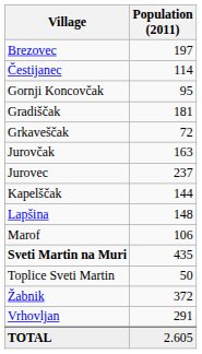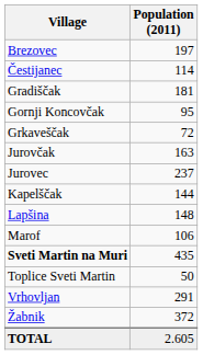 <table class="sortable wikitable" style="text-align:right">
 <tr>
 <th>Village</th>
 <th>Population<br>(2011)</th>
 </tr>
 <tr>
 <td style="text-align:left"><a href='#'>Brezovec</a></td>
 <td>197</td>
 </tr>
 <tr>
 <td style="text-align:left"><a href='#'>Čestijanec</a></td>
 <td>114</td>
 </tr>
 <tr>
+<td style="text-align:left">Gradiščak</td>
+<td>181</td>
+</tr>
+<tr>
 <td style="text-align:left">Gornji Koncovčak</td>
 <td>95</td>
-</tr>
-<tr>
-<td style="text-align:left">Gradiščak</td>
-<td>181</td>
 </tr>
 <tr>
 <td style="text-align:left">Grkaveščak</td>
 <td>72</td>
 </tr>
 <tr>
 <td style="text-align:left">Jurovčak</td>
 <td>163</td>
 </tr>
 <tr>
 <td style="text-align:left">Jurovec</td>
 <td>237</td>
 </tr>
 <tr>
 <td style="text-align:left">Kapelščak</td>
 <td>144</td>
 </tr>
 <tr>
 <td style="text-align:left"><a href='#'>Lapšina</a></td>
 <td>148</td>
 </tr>
 <tr>
 <td style="text-align:left">Marof</td>
 <td>106</td>
 </tr>
 <tr>
 <td style="text-align:left"><strong>Sveti Martin na Muri</strong></td>
 <td>435</td>
 </tr>
 <tr>
 <td style="text-align:left">Toplice Sveti Martin</td>
 <td>50</td>
 </tr>
 <tr>
+<td style="text-align:left"><a href='#'>Vrhovljan</a></td>
+<td>291</td>
+</tr>
+<tr>
 <td style="text-align:left"><a href='#'>Žabnik</a></td>
 <td>372</td>
-</tr>
-<tr>
-<td style="text-align:left"><a href='#'>Vrhovljan</a></td>
-<td>291</td>
 </tr>
 <tr>
 </tr>
 <tr class="sortbottom">
 <td style="text-align:left; background: #efefef; border-top: 2px solid gray;"><strong>TOTAL</strong></td>
 <td style="background:#efefef; border-top:2px solid gray;">2.605</td>
 </tr>
 </table>
